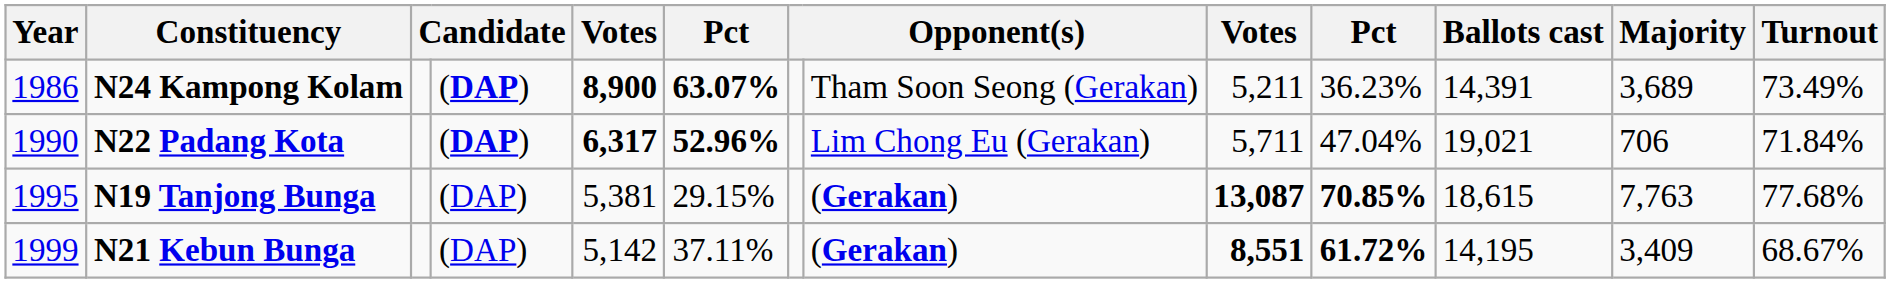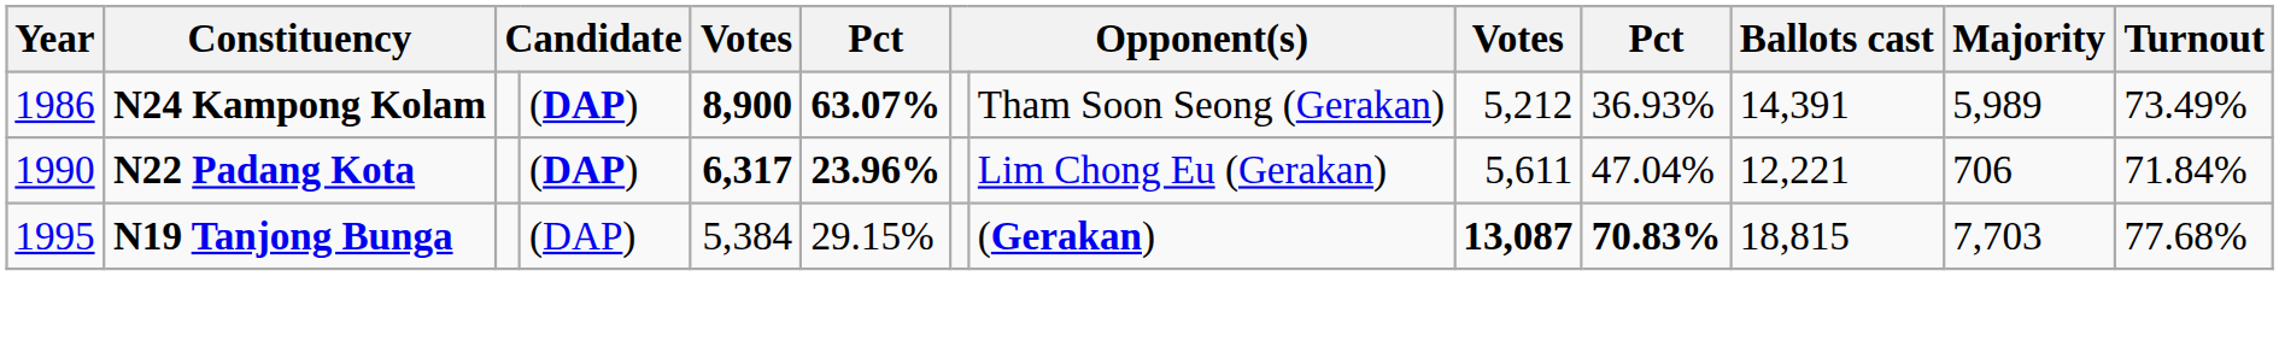 <table class="wikitable" style="margin:0.5em ; font-size:95%">
 <tr>
 <th>Year</th>
 <th>Constituency</th>
 <th colspan=2>Candidate</th>
 <th>Votes</th>
 <th>Pct</th>
 <th colspan=2>Opponent(s)</th>
 <th>Votes</th>
 <th>Pct</th>
 <th>Ballots cast</th>
 <th>Majority</th>
 <th>Turnout</th>
 </tr>
 <tr>
 <td><a href='#'>1986</a></td>
 <td><strong>N24 Kampong Kolam</strong></td>
 <td></td>
 <td> (<a href='#'><strong>DAP</strong></a>)</td>
 <td align="right"><strong>8,900</strong></td>
 <td><strong>63.07%</strong></td>
 <td></td>
 <td>Tham Soon Seong (<a href='#'>Gerakan</a>)</td>
-<td align="right">5,211</td>
-<td>36.23%</td>
+<td align="right">5,212</td>
+<td>36.93%</td>
 <td>14,391</td>
-<td>3,689</td>
+<td>5,989</td>
 <td>73.49%</td>
 </tr>
 <tr>
 <td><a href='#'>1990</a></td>
 <td><strong>N22 <a href='#'>Padang Kota</a></strong></td>
 <td></td>
 <td> (<a href='#'><strong>DAP</strong></a>)</td>
 <td align="right"><strong>6,317</strong></td>
-<td><strong>52.96%</strong></td>
+<td><strong>23.96%</strong></td>
 <td></td>
 <td><a href='#'>Lim Chong Eu</a> (<a href='#'>Gerakan</a>)</td>
-<td align="right">5,711</td>
+<td align="right">5,611</td>
 <td>47.04%</td>
-<td>19,021</td>
+<td>12,221</td>
 <td>706</td>
 <td>71.84%</td>
 </tr>
 <tr>
 <td><a href='#'>1995</a></td>
 <td><strong>N19 <a href='#'>Tanjong Bunga</a></strong></td>
 <td></td>
 <td> (<a href='#'>DAP</a>)</td>
-<td align="right">5,381</td>
+<td align="right">5,384</td>
 <td>29.15%</td>
 <td></td>
 <td> (<a href='#'><strong>Gerakan</strong></a>)</td>
 <td align="right"><strong>13,087</strong></td>
-<td><strong>70.85%</strong></td>
-<td>18,615</td>
-<td>7,763</td>
+<td><strong>70.83%</strong></td>
+<td>18,815</td>
+<td>7,703</td>
 <td>77.68%</td>
 </tr>
-<tr>
-<td><a href='#'>1999</a></td>
-<td><strong>N21 <a href='#'>Kebun Bunga</a></strong></td>
-<td></td>
-<td> (<a href='#'>DAP</a>)</td>
-<td align="right">5,142</td>
-<td>37.11%</td>
-<td></td>
-<td> (<a href='#'><strong>Gerakan</strong></a>)</td>
-<td align="right"><strong>8,551</strong></td>
-<td><strong>61.72%</strong></td>
-<td>14,195</td>
-<td>3,409</td>
-<td>68.67%</td>
-</tr>
 </table>
